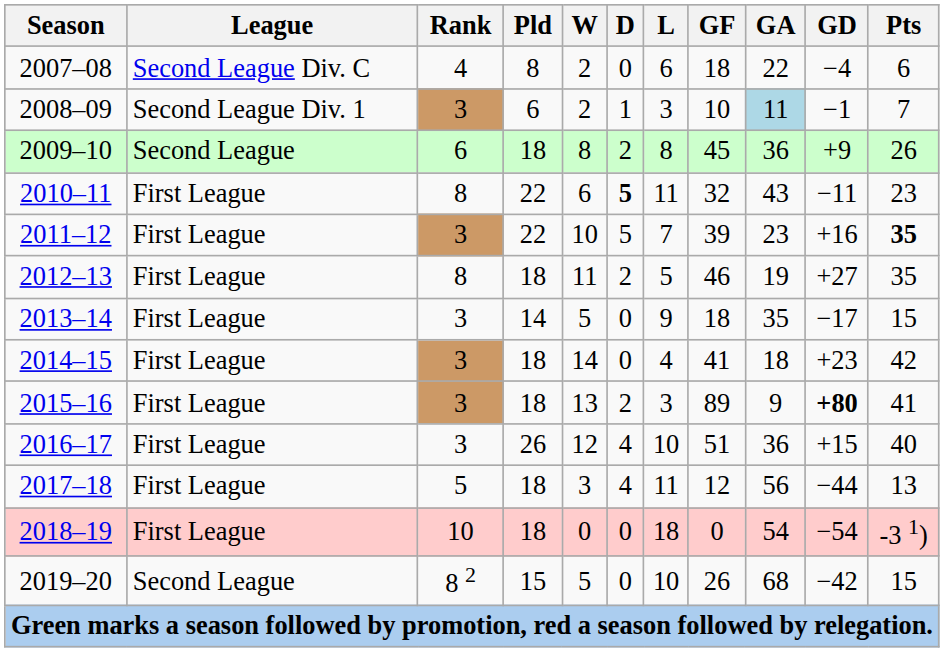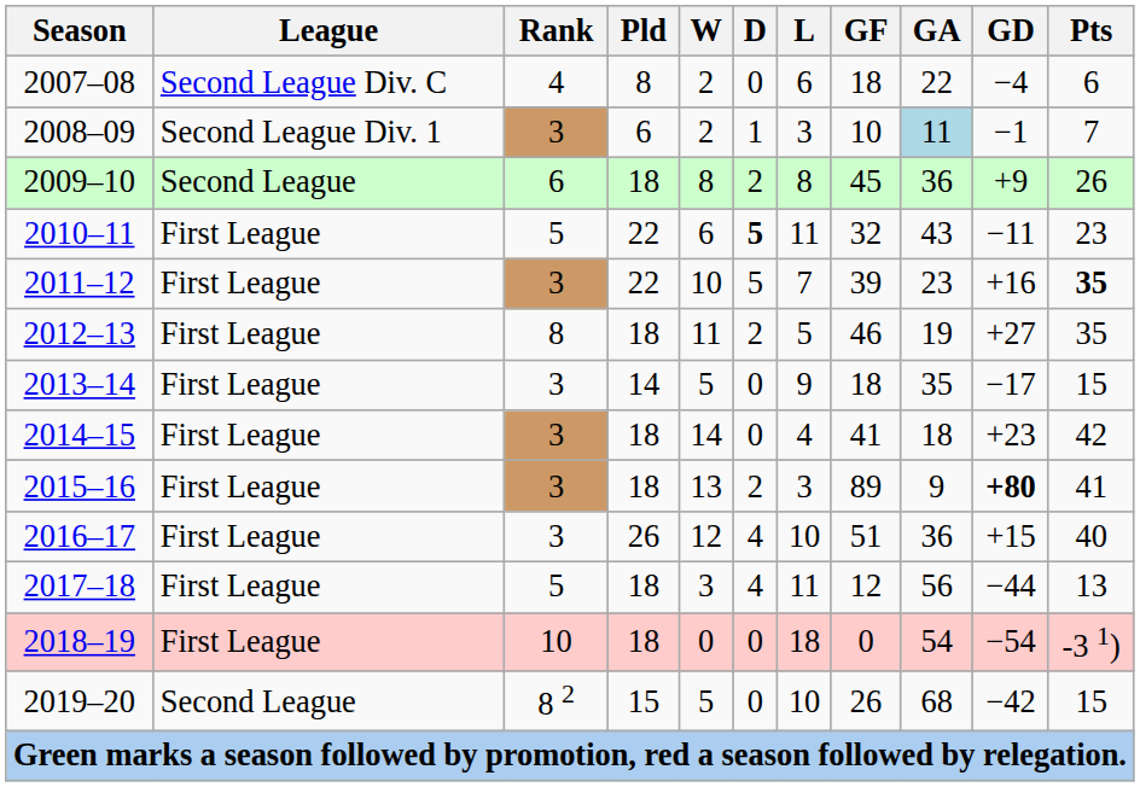 <table class="wikitable">
 <tr>
 <th>Season</th>
 <th>League</th>
 <th>Rank</th>
 <th>Pld</th>
 <th>W</th>
 <th>D</th>
 <th>L</th>
 <th>GF</th>
 <th>GA</th>
 <th>GD</th>
 <th>Pts</th>
 </tr>
 <tr align=center>
 <td>2007–08</td>
 <td align=left><a href='#'>Second League</a> Div. C</td>
 <td>4</td>
 <td>8</td>
 <td>2</td>
 <td>0</td>
 <td>6</td>
 <td>18</td>
 <td>22</td>
 <td>−4</td>
 <td>6</td>
 </tr>
 <tr align=center>
 <td>2008–09</td>
 <td align=left>Second League Div. 1</td>
 <td bgcolor=cc9966>3</td>
 <td>6</td>
 <td>2</td>
 <td>1</td>
 <td>3</td>
 <td>10</td>
 <td style="background: lightblue;">11</td>
 <td>−1</td>
 <td>7</td>
 </tr>
 <tr align=center bgcolor=#ccffcc>
 <td>2009–10</td>
 <td align=left>Second League</td>
 <td>6</td>
 <td>18</td>
 <td>8</td>
 <td>2</td>
 <td>8</td>
 <td>45</td>
 <td>36</td>
 <td>+9</td>
 <td>26</td>
 </tr>
 <tr align=center>
 <td><a href='#'>2010–11</a></td>
 <td align=left>First League</td>
-<td>8</td>
+<td>5</td>
 <td>22</td>
 <td>6</td>
 <td><strong>5</strong></td>
 <td>11</td>
 <td>32</td>
 <td>43</td>
 <td>−11</td>
 <td>23</td>
 </tr>
 <tr align=center>
 <td><a href='#'>2011–12</a></td>
 <td align=left>First League</td>
 <td bgcolor=cc9966>3</td>
 <td>22</td>
 <td>10</td>
 <td>5</td>
 <td>7</td>
 <td>39</td>
 <td>23</td>
 <td>+16</td>
 <td><strong>35</strong></td>
 </tr>
 <tr align=center>
 <td><a href='#'>2012–13</a></td>
 <td align=left>First League</td>
 <td>8</td>
 <td>18</td>
 <td>11</td>
 <td>2</td>
 <td>5</td>
 <td>46</td>
 <td>19</td>
 <td>+27</td>
 <td>35</td>
 </tr>
 <tr align=center>
 <td><a href='#'>2013–14</a></td>
 <td align=left>First League</td>
 <td>3</td>
 <td>14</td>
 <td>5</td>
 <td>0</td>
 <td>9</td>
 <td>18</td>
 <td>35</td>
 <td>−17</td>
 <td>15</td>
 </tr>
 <tr align=center>
 <td><a href='#'>2014–15</a></td>
 <td align=left>First League</td>
 <td bgcolor=cc9966>3</td>
 <td>18</td>
 <td>14</td>
 <td>0</td>
 <td>4</td>
 <td>41</td>
 <td>18</td>
 <td>+23</td>
 <td>42</td>
 </tr>
 <tr align=center>
 <td><a href='#'>2015–16</a></td>
 <td align=left>First League</td>
 <td bgcolor=cc9966>3</td>
 <td>18</td>
 <td>13</td>
 <td>2</td>
 <td>3</td>
 <td>89</td>
 <td>9</td>
 <td><strong>+80</strong></td>
 <td>41</td>
 </tr>
 <tr align=center>
 <td><a href='#'>2016–17</a></td>
 <td align=left>First League</td>
 <td>3</td>
 <td>26</td>
 <td>12</td>
 <td>4</td>
 <td>10</td>
 <td>51</td>
 <td>36</td>
 <td>+15</td>
 <td>40</td>
 </tr>
 <tr align=center>
 <td><a href='#'>2017–18</a></td>
 <td align=left>First League</td>
 <td>5</td>
 <td>18</td>
 <td>3</td>
 <td>4</td>
 <td>11</td>
 <td>12</td>
 <td>56</td>
 <td>−44</td>
 <td>13</td>
 </tr>
 <tr align=center bgcolor=#fcc>
 <td><a href='#'>2018–19</a></td>
 <td align=left>First League</td>
 <td>10</td>
 <td>18</td>
 <td>0</td>
 <td>0</td>
 <td>18</td>
 <td>0</td>
 <td>54</td>
 <td>−54</td>
 <td>-3 <sup>1</sup>)</td>
 </tr>
 <tr align=center>
 <td>2019–20</td>
 <td align=left>Second League</td>
 <td>8 <sup>2</sup></td>
 <td>15</td>
 <td>5</td>
 <td>0</td>
 <td>10</td>
 <td>26</td>
 <td>68</td>
 <td>−42</td>
 <td>15</td>
 </tr>
 <tr bgcolor=#abcdef>
 <td colspan=11 align=center><strong>Green marks a season followed by promotion, red a season followed by relegation.</strong></td>
 </tr>
 </table>
